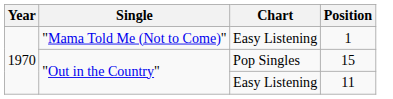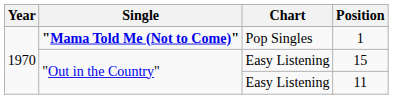 <table class="wikitable">
 <tr>
 <th>Year</th>
 <th>Single</th>
 <th>Chart</th>
 <th>Position</th>
 </tr>
 <tr>
 <td rowspan="3">1970</td>
-<td>"<a href='#'>Mama Told Me (Not to Come)</a>"</td>
-<td>Easy Listening</td>
+<td><strong>"<a href='#'>Mama Told Me (Not to Come)</a>"</strong></td>
+<td>Pop Singles</td>
 <td align="center">1</td>
 </tr>
 <tr>
 <td rowspan="2">"<a href='#'>Out in the Country</a>"</td>
-<td>Pop Singles</td>
+<td>Easy Listening</td>
 <td align="center">15</td>
 </tr>
 <tr>
 <td>Easy Listening</td>
 <td align="center">11</td>
 </tr>
 </table>
